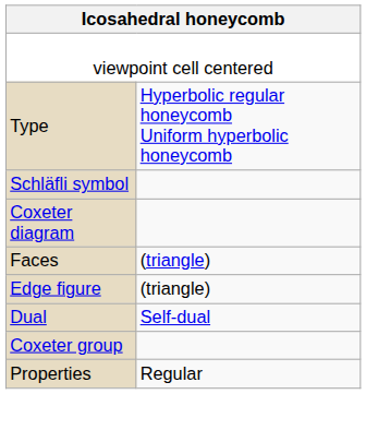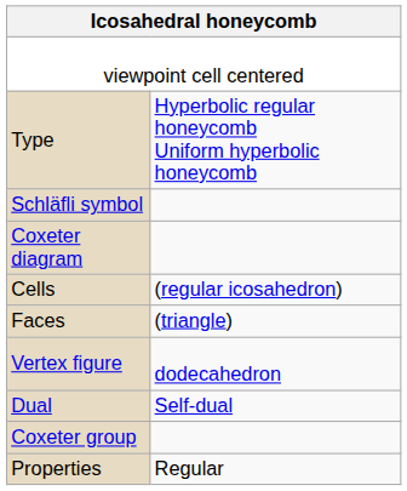 <table class="wikitable" align="right" style="margin-left:10px" width="320">
 <tr>
 <th bgcolor=#e7dcc3 colspan=2><strong>Icosahedral honeycomb</strong></th>
 </tr>
 <tr>
 <td bgcolor=#ffffff align=center colspan=2><br>viewpoint cell centered</td>
 </tr>
 <tr>
 <td bgcolor=#e7dcc3>Type</td>
 <td><a href='#'>Hyperbolic regular honeycomb</a><br><a href='#'>Uniform hyperbolic honeycomb</a></td>
 </tr>
 <tr>
 <td bgcolor=#e7dcc3><a href='#'>Schläfli symbol</a></td>
 <td></td>
 </tr>
 <tr>
 <td bgcolor=#e7dcc3><a href='#'>Coxeter diagram</a></td>
 <td></td>
 </tr>
 <tr>
+<td bgcolor=#e7dcc3>Cells</td>
+<td> (<a href='#'>regular icosahedron</a>) </td>
+</tr>
+<tr>
 <td bgcolor=#e7dcc3>Faces</td>
 <td> (<a href='#'>triangle</a>)</td>
 </tr>
 <tr>
-<td bgcolor=#e7dcc3><a href='#'>Edge figure</a></td>
-<td> (triangle)</td>
+<td bgcolor=#e7dcc3><a href='#'>Vertex figure</a></td>
+<td><br><a href='#'>dodecahedron</a></td>
 </tr>
 <tr>
 <td bgcolor=#e7dcc3><a href='#'>Dual</a></td>
 <td><a href='#'>Self-dual</a></td>
 </tr>
 <tr>
 <td bgcolor=#e7dcc3><a href='#'>Coxeter group</a></td>
 <td></td>
 </tr>
 <tr>
 <td bgcolor=#e7dcc3>Properties</td>
 <td>Regular</td>
 </tr>
 </table>
